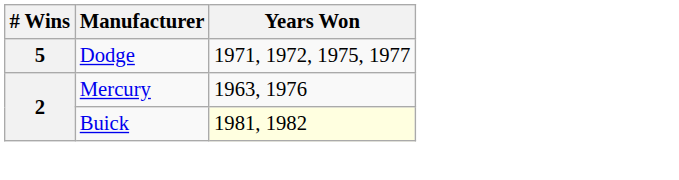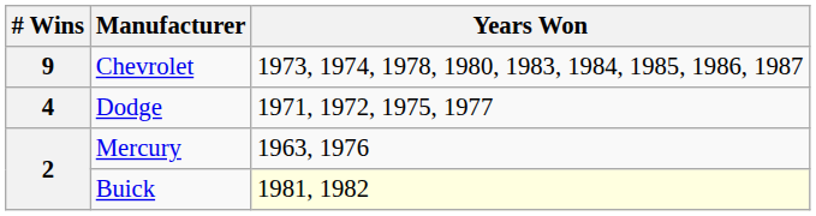 <table class="wikitable" style="font-size: 95%;">
 <tr>
 <th># Wins</th>
 <th>Manufacturer</th>
 <th>Years Won</th>
 </tr>
 <tr>
-<th>5</th>
+<th>9</th>
+<td><a href='#'>Chevrolet</a></td>
+<td>1973, 1974, 1978, 1980, 1983, 1984, 1985, 1986, 1987</td>
+</tr>
+<tr>
+<th>4</th>
 <td><a href='#'>Dodge</a></td>
 <td>1971, 1972, 1975, 1977</td>
 </tr>
 <tr>
 <th rowspan="2">2</th>
 <td><a href='#'>Mercury</a></td>
 <td>1963, 1976</td>
 </tr>
 <tr>
 <td><a href='#'>Buick</a></td>
 <td style="background: lightyellow;">1981, 1982</td>
 </tr>
 </table>
